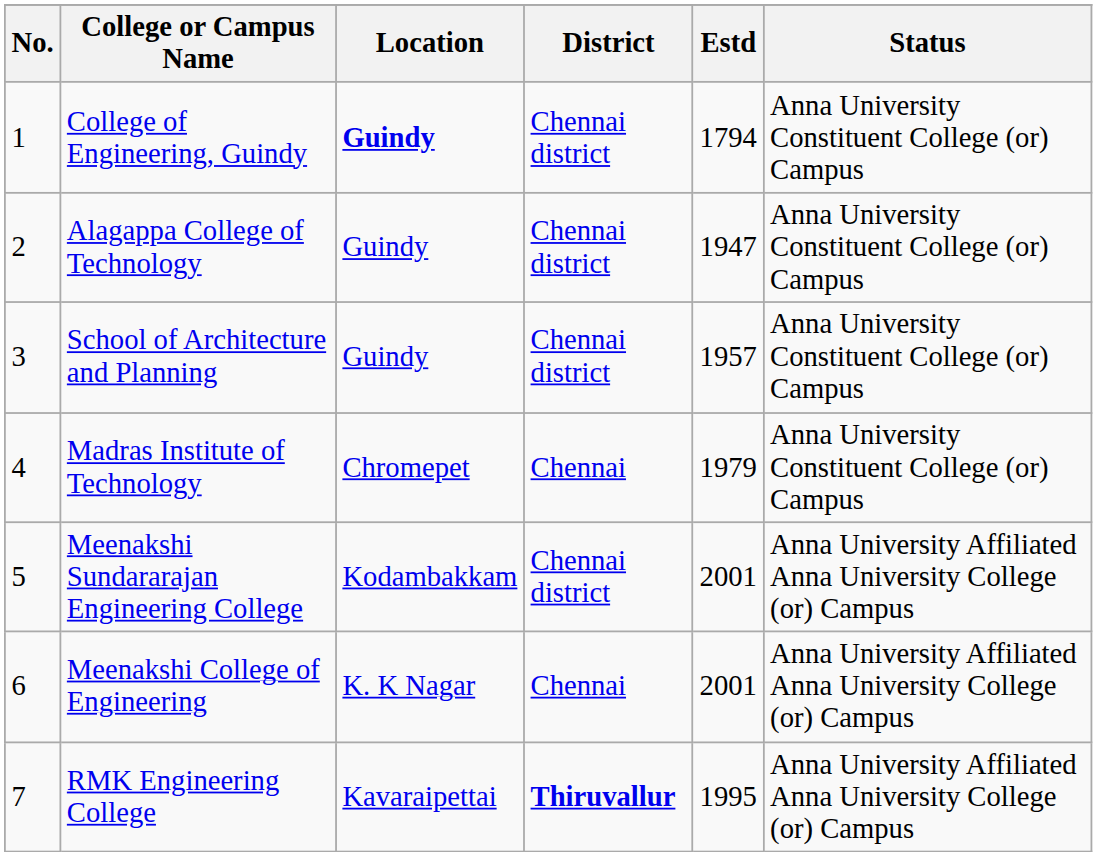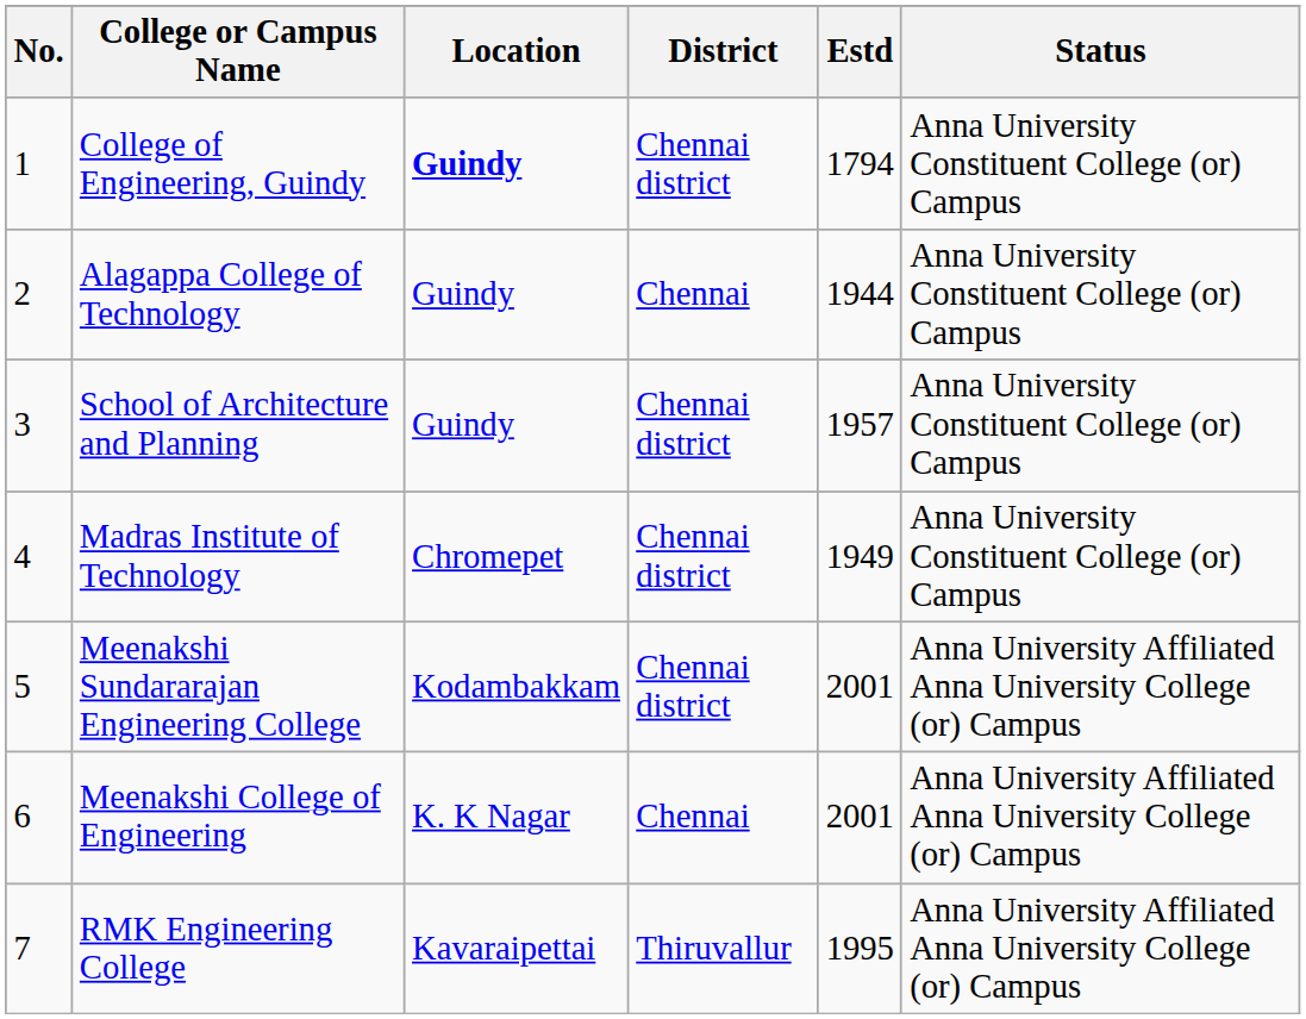 <table class="wikitable sortable">
 <tr>
 </tr>
 <tr>
 <th>No.</th>
 <th>College or Campus Name</th>
 <th>Location</th>
 <th>District</th>
 <th>Estd</th>
 <th>Status</th>
 </tr>
 <tr>
 <td>1</td>
 <td><a href='#'>College of Engineering, Guindy</a></td>
 <td><strong><a href='#'>Guindy</a></strong></td>
 <td><a href='#'>Chennai district</a></td>
 <td>1794</td>
 <td>Anna University Constituent College (or) Campus</td>
 </tr>
 <tr>
 <td>2</td>
 <td><a href='#'>Alagappa College of Technology</a></td>
 <td><a href='#'>Guindy</a></td>
-<td><a href='#'>Chennai district</a></td>
-<td>1947</td>
+<td><a href='#'>Chennai</a></td>
+<td>1944</td>
 <td>Anna University Constituent College (or) Campus</td>
 </tr>
 <tr>
 <td>3</td>
 <td><a href='#'>School of Architecture and Planning</a></td>
 <td><a href='#'>Guindy</a></td>
 <td><a href='#'>Chennai district</a></td>
 <td>1957</td>
 <td>Anna University Constituent College (or) Campus</td>
 </tr>
 <tr>
 <td>4</td>
 <td><a href='#'>Madras Institute of Technology</a></td>
 <td><a href='#'>Chromepet</a></td>
-<td><a href='#'>Chennai</a></td>
-<td>1979</td>
+<td><a href='#'>Chennai district</a></td>
+<td>1949</td>
 <td>Anna University Constituent College (or) Campus</td>
 </tr>
 <tr>
 <td>5</td>
 <td><a href='#'>Meenakshi Sundararajan Engineering College</a></td>
 <td><a href='#'>Kodambakkam</a></td>
 <td><a href='#'>Chennai district</a></td>
 <td>2001</td>
 <td>Anna University Affiliated Anna University College (or) Campus</td>
 </tr>
 <tr>
 <td>6</td>
 <td><a href='#'>Meenakshi College of Engineering</a></td>
 <td><a href='#'>K. K  Nagar</a></td>
 <td><a href='#'>Chennai</a></td>
 <td>2001</td>
 <td>Anna University Affiliated Anna University College (or) Campus</td>
 </tr>
 <tr>
 <td>7</td>
 <td><a href='#'>RMK Engineering College</a></td>
 <td><a href='#'>Kavaraipettai</a></td>
-<td><strong><a href='#'>Thiruvallur</a></strong></td>
+<td><a href='#'>Thiruvallur</a></td>
 <td>1995</td>
 <td>Anna University Affiliated Anna University College (or) Campus</td>
 </tr>
 </table>
